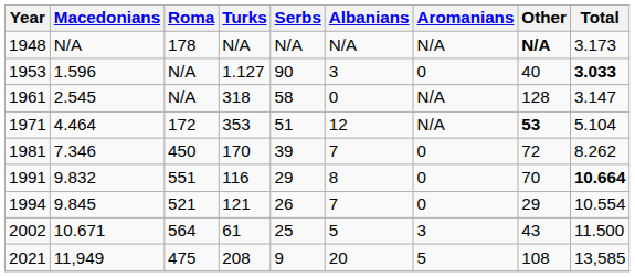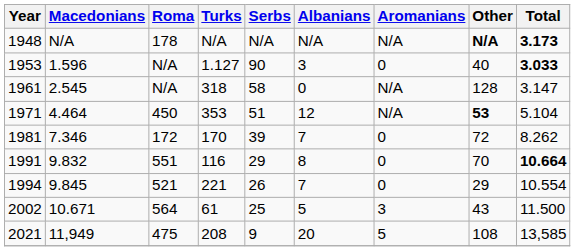 <table class="wikitable sortable">
 <tr>
 <th>Year</th>
 <th><a href='#'>Macedonians</a></th>
 <th><a href='#'>Roma</a></th>
 <th><a href='#'>Turks</a></th>
 <th><a href='#'>Serbs</a></th>
 <th><a href='#'>Albanians</a></th>
 <th><a href='#'>Aromanians</a></th>
 <th>Other</th>
 <th>Total</th>
 </tr>
 <tr>
 <td>1948</td>
 <td>N/A</td>
 <td>178</td>
 <td>N/A</td>
 <td>N/A</td>
 <td>N/A</td>
 <td>N/A</td>
 <td><strong>N/A</strong></td>
-<td>3.173</td>
+<td><strong>3.173</strong></td>
 </tr>
 <tr>
 <td>1953</td>
 <td>1.596</td>
 <td>N/A</td>
 <td>1.127</td>
 <td>90</td>
 <td>3</td>
 <td>0</td>
 <td>40</td>
 <td><strong>3.033</strong></td>
 </tr>
 <tr>
 <td>1961</td>
 <td>2.545</td>
 <td>N/A</td>
 <td>318</td>
 <td>58</td>
 <td>0</td>
 <td>N/A</td>
 <td>128</td>
 <td>3.147</td>
 </tr>
 <tr>
 <td>1971</td>
 <td>4.464</td>
-<td>172</td>
+<td>450</td>
 <td>353</td>
 <td>51</td>
 <td>12</td>
 <td>N/A</td>
 <td><strong>53</strong></td>
 <td>5.104</td>
 </tr>
 <tr>
 <td>1981</td>
 <td>7.346</td>
-<td>450</td>
+<td>172</td>
 <td>170</td>
 <td>39</td>
 <td>7</td>
 <td>0</td>
 <td>72</td>
 <td>8.262</td>
 </tr>
 <tr>
 <td>1991</td>
 <td>9.832</td>
 <td>551</td>
 <td>116</td>
 <td>29</td>
 <td>8</td>
 <td>0</td>
 <td>70</td>
 <td><strong>10.664</strong></td>
 </tr>
 <tr>
 <td>1994</td>
 <td>9.845</td>
 <td>521</td>
-<td>121</td>
+<td>221</td>
 <td>26</td>
 <td>7</td>
 <td>0</td>
 <td>29</td>
 <td>10.554</td>
 </tr>
 <tr>
 <td>2002</td>
 <td>10.671</td>
 <td>564</td>
 <td>61</td>
 <td>25</td>
 <td>5</td>
 <td>3</td>
 <td>43</td>
 <td>11.500</td>
 </tr>
 <tr>
 <td>2021</td>
 <td>11,949</td>
 <td>475</td>
 <td>208</td>
 <td>9</td>
 <td>20</td>
 <td>5</td>
 <td>108</td>
 <td>13,585</td>
 </tr>
 <tr>
 </tr>
 </table>
